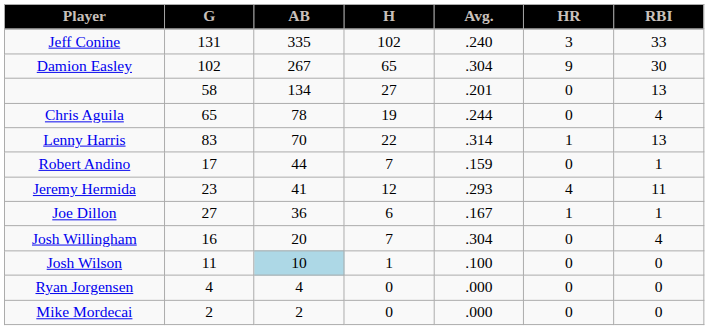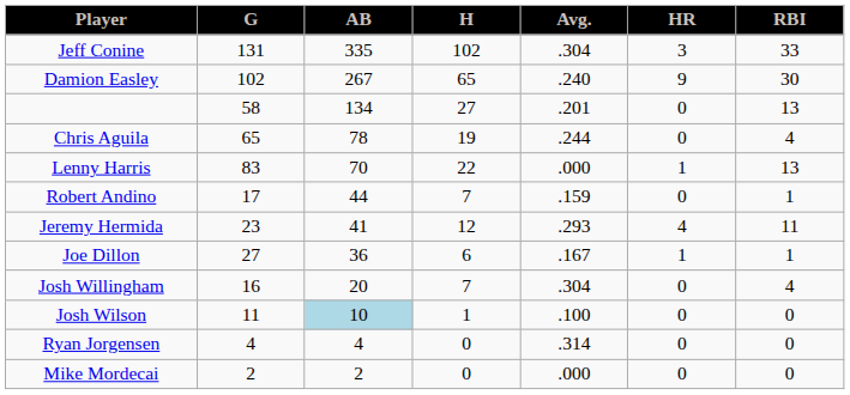 <table class="wikitable sortable">
 <tr>
 <th style=" background:#000000; color:#C9C0BB;" width="16%">Player</th>
 <th style=" background:#000000; color:#C9C0BB;" width="9%">G</th>
 <th style=" background:#000000; color:#C9C0BB;" width="9%">AB</th>
 <th style=" background:#000000; color:#C9C0BB;" width="9%">H</th>
 <th style=" background:#000000; color:#C9C0BB;" width="9%">Avg.</th>
 <th style=" background:#000000; color:#C9C0BB;" width="9%">HR</th>
 <th style=" background:#000000; color:#C9C0BB;" width="9%">RBI</th>
 </tr>
 <tr align="center">
 <td><a href='#'>Jeff Conine</a></td>
 <td>131</td>
 <td>335</td>
 <td>102</td>
-<td>.240</td>
+<td>.304</td>
 <td>3</td>
 <td>33</td>
 </tr>
 <tr align=center>
 <td><a href='#'>Damion Easley</a></td>
 <td>102</td>
 <td>267</td>
 <td>65</td>
-<td>.304</td>
+<td>.240</td>
 <td>9</td>
 <td>30</td>
 </tr>
 <tr align=center>
 <td></td>
 <td>58</td>
 <td>134</td>
 <td>27</td>
 <td>.201</td>
 <td>0</td>
 <td>13</td>
 </tr>
 <tr align="center">
 <td><a href='#'>Chris Aguila</a></td>
 <td>65</td>
 <td>78</td>
 <td>19</td>
 <td>.244</td>
 <td>0</td>
 <td>4</td>
 </tr>
 <tr align=center>
 <td><a href='#'>Lenny Harris</a></td>
 <td>83</td>
 <td>70</td>
 <td>22</td>
-<td>.314</td>
+<td>.000</td>
 <td>1</td>
 <td>13</td>
 </tr>
 <tr align=center>
 <td><a href='#'>Robert Andino</a></td>
 <td>17</td>
 <td>44</td>
 <td>7</td>
 <td>.159</td>
 <td>0</td>
 <td>1</td>
 </tr>
 <tr align=center>
 <td><a href='#'>Jeremy Hermida</a></td>
 <td>23</td>
 <td>41</td>
 <td>12</td>
 <td>.293</td>
 <td>4</td>
 <td>11</td>
 </tr>
 <tr align=center>
 <td><a href='#'>Joe Dillon</a></td>
 <td>27</td>
 <td>36</td>
 <td>6</td>
 <td>.167</td>
 <td>1</td>
 <td>1</td>
 </tr>
 <tr align=center>
 <td><a href='#'>Josh Willingham</a></td>
 <td>16</td>
 <td>20</td>
 <td>7</td>
 <td>.304</td>
 <td>0</td>
 <td>4</td>
 </tr>
 <tr align=center>
 <td><a href='#'>Josh Wilson</a></td>
 <td>11</td>
 <td style="background: lightblue;">10</td>
 <td>1</td>
 <td>.100</td>
 <td>0</td>
 <td>0</td>
 </tr>
 <tr align=center>
 <td><a href='#'>Ryan Jorgensen</a></td>
 <td>4</td>
 <td>4</td>
 <td>0</td>
-<td>.000</td>
+<td>.314</td>
 <td>0</td>
 <td>0</td>
 </tr>
 <tr align=center>
 <td><a href='#'>Mike Mordecai</a></td>
 <td>2</td>
 <td>2</td>
 <td>0</td>
 <td>.000</td>
 <td>0</td>
 <td>0</td>
 </tr>
 </table>
